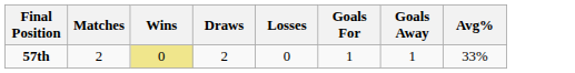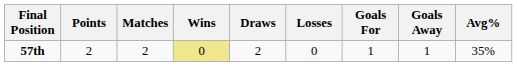 <table class="wikitable" style="font-size: 95%; text-align: center;">
 <tr>
 <th width=60>Final Position</th>
+<th width=60>Points</th>
 <th width=60>Matches</th>
 <th width=60>Wins</th>
 <th width=60>Draws</th>
 <th width=60>Losses</th>
 <th width=60>Goals For</th>
 <th width=60>Goals Away</th>
 <th width=60>Avg%</th>
 </tr>
 <tr>
 <td><strong>57th</strong></td>
 <td>2</td>
+<td>2</td>
 <td style="background: khaki;">0</td>
 <td>2</td>
 <td>0</td>
 <td>1</td>
 <td>1</td>
-<td>33%</td>
+<td>35%</td>
 </tr>
 </table>
